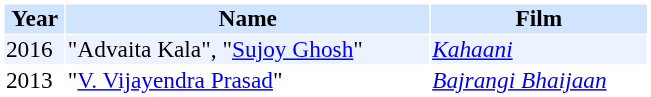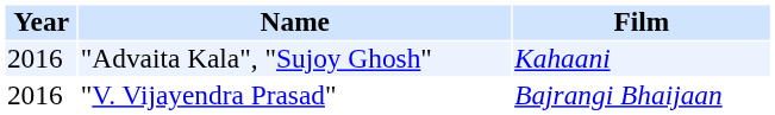 <table cellspacing="1" cellpadding="1" border="0" style="width:50%;">
 <tr style="background:#d1e4fd;">
 <th>Year</th>
 <th>Name</th>
 <th>Film</th>
 </tr>
 <tr style="background:#edf3fe;">
 <td>2016</td>
 <td>"Advaita Kala", "<a href='#'>Sujoy Ghosh</a>"</td>
 <td><em><a href='#'>Kahaani</a></em></td>
 </tr>
 <tr>
-<td>2013</td>
+<td>2016</td>
 <td>"<a href='#'>V. Vijayendra Prasad</a>"</td>
 <td><em><a href='#'>Bajrangi Bhaijaan</a></em></td>
 </tr>
 </table>
